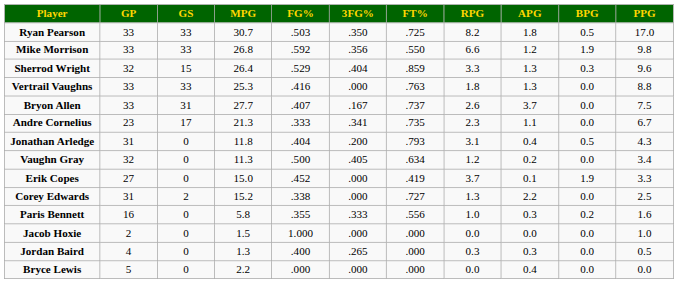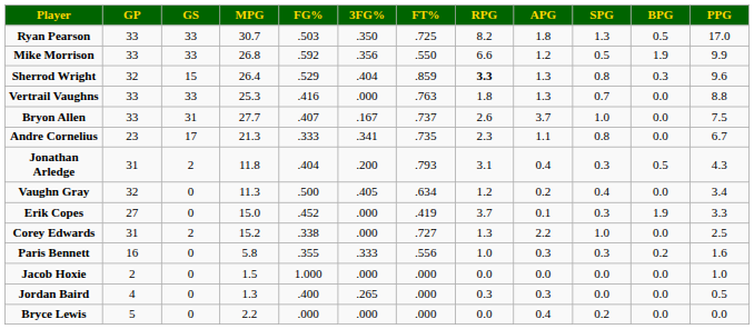 <table class="wikitable sortable" style="font-size: 90%">
 <tr>
 <th style="background:#006400;color:#FFD700;" width="10%">Player</th>
 <th style="background:#006400;color:#FFD700;" width="6%">GP</th>
 <th style="background:#006400;color:#FFD700;" width="6%">GS</th>
 <th style="background:#006400;color:#FFD700;" width="6%">MPG</th>
 <th style="background:#006400;color:#FFD700;" width="6%">FG%</th>
 <th style="background:#006400;color:#FFD700;" width="6%">3FG%</th>
 <th style="background:#006400;color:#FFD700;" width="6%">FT%</th>
 <th style="background:#006400;color:#FFD700;" width="6%">RPG</th>
 <th style="background:#006400;color:#FFD700;" width="6%">APG</th>
+<th style="background:#006400;color:#FFD700;" width="6%">SPG</th>
 <th style="background:#006400;color:#FFD700;" width="6%">BPG</th>
 <th style="background:#006400;color:#FFD700;" width="6%">PPG</th>
 </tr>
 <tr align="center" bgcolor="">
 <td><strong>Ryan Pearson</strong></td>
 <td>33</td>
 <td>33</td>
 <td>30.7</td>
 <td>.503</td>
 <td>.350</td>
 <td>.725</td>
 <td>8.2</td>
 <td>1.8</td>
+<td>1.3</td>
 <td>0.5</td>
 <td>17.0</td>
 </tr>
 <tr align="center" bgcolor="">
 <td><strong>Mike Morrison</strong></td>
 <td>33</td>
 <td>33</td>
 <td>26.8</td>
 <td>.592</td>
 <td>.356</td>
 <td>.550</td>
 <td>6.6</td>
 <td>1.2</td>
+<td>0.5</td>
 <td>1.9</td>
-<td>9.8</td>
+<td>9.9</td>
 </tr>
 <tr align="center" bgcolor="">
 <td><strong>Sherrod Wright</strong></td>
 <td>32</td>
 <td>15</td>
 <td>26.4</td>
 <td>.529</td>
 <td>.404</td>
 <td>.859</td>
-<td>3.3</td>
+<td><strong>3.3</strong></td>
 <td>1.3</td>
+<td>0.8</td>
 <td>0.3</td>
 <td>9.6</td>
 </tr>
 <tr align="center" bgcolor="">
 <td><strong>Vertrail Vaughns</strong></td>
 <td>33</td>
 <td>33</td>
 <td>25.3</td>
 <td>.416</td>
 <td>.000</td>
 <td>.763</td>
 <td>1.8</td>
 <td>1.3</td>
+<td>0.7</td>
 <td>0.0</td>
 <td>8.8</td>
 </tr>
 <tr align="center" bgcolor="">
 <td><strong>Bryon Allen</strong></td>
 <td>33</td>
 <td>31</td>
 <td>27.7</td>
 <td>.407</td>
 <td>.167</td>
 <td>.737</td>
 <td>2.6</td>
 <td>3.7</td>
+<td>1.0</td>
 <td>0.0</td>
 <td>7.5</td>
 </tr>
 <tr align="center" bgcolor="">
 <td><strong>Andre Cornelius</strong></td>
 <td>23</td>
 <td>17</td>
 <td>21.3</td>
 <td>.333</td>
 <td>.341</td>
 <td>.735</td>
 <td>2.3</td>
 <td>1.1</td>
+<td>0.8</td>
 <td>0.0</td>
 <td>6.7</td>
 </tr>
 <tr align="center" bgcolor="">
 <td><strong>Jonathan Arledge</strong></td>
 <td>31</td>
-<td>0</td>
+<td>2</td>
 <td>11.8</td>
 <td>.404</td>
 <td>.200</td>
 <td>.793</td>
 <td>3.1</td>
 <td>0.4</td>
+<td>0.3</td>
 <td>0.5</td>
 <td>4.3</td>
 </tr>
 <tr align="center" bgcolor="">
 <td><strong>Vaughn Gray</strong></td>
 <td>32</td>
 <td>0</td>
 <td>11.3</td>
 <td>.500</td>
 <td>.405</td>
 <td>.634</td>
 <td>1.2</td>
 <td>0.2</td>
+<td>0.4</td>
 <td>0.0</td>
 <td>3.4</td>
 </tr>
 <tr align="center" bgcolor="">
 <td><strong>Erik Copes</strong></td>
 <td>27</td>
 <td>0</td>
 <td>15.0</td>
 <td>.452</td>
 <td>.000</td>
 <td>.419</td>
 <td>3.7</td>
 <td>0.1</td>
+<td>0.3</td>
 <td>1.9</td>
 <td>3.3</td>
 </tr>
 <tr align="center" bgcolor="">
 <td><strong>Corey Edwards</strong></td>
 <td>31</td>
 <td>2</td>
 <td>15.2</td>
 <td>.338</td>
 <td>.000</td>
 <td>.727</td>
 <td>1.3</td>
 <td>2.2</td>
+<td>1.0</td>
 <td>0.0</td>
 <td>2.5</td>
 </tr>
 <tr align="center" bgcolor="">
 <td><strong>Paris Bennett</strong></td>
 <td>16</td>
 <td>0</td>
 <td>5.8</td>
 <td>.355</td>
 <td>.333</td>
 <td>.556</td>
 <td>1.0</td>
 <td>0.3</td>
+<td>0.3</td>
 <td>0.2</td>
 <td>1.6</td>
 </tr>
 <tr align="center" bgcolor="">
 <td><strong>Jacob Hoxie</strong></td>
 <td>2</td>
 <td>0</td>
 <td>1.5</td>
 <td>1.000</td>
 <td>.000</td>
 <td>.000</td>
+<td>0.0</td>
 <td>0.0</td>
 <td>0.0</td>
 <td>0.0</td>
 <td>1.0</td>
 </tr>
 <tr align="center" bgcolor="">
 <td><strong>Jordan Baird</strong></td>
 <td>4</td>
 <td>0</td>
 <td>1.3</td>
 <td>.400</td>
 <td>.265</td>
 <td>.000</td>
 <td>0.3</td>
 <td>0.3</td>
 <td>0.0</td>
+<td>0.0</td>
 <td>0.5</td>
 </tr>
 <tr align="center" bgcolor="">
 <td><strong>Bryce Lewis</strong></td>
 <td>5</td>
 <td>0</td>
 <td>2.2</td>
 <td>.000</td>
 <td>.000</td>
 <td>.000</td>
 <td>0.0</td>
 <td>0.4</td>
+<td>0.2</td>
 <td>0.0</td>
 <td>0.0</td>
 </tr>
 </table>
